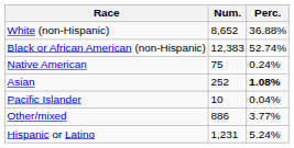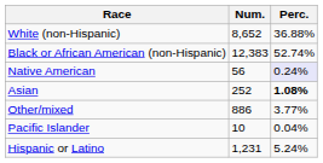 <table class="wikitable">
 <tr>
 <th>Race</th>
 <th>Num.</th>
 <th>Perc.</th>
 </tr>
 <tr>
 <td><a href='#'>White</a> (non-Hispanic)</td>
 <td>8,652</td>
 <td>36.88%</td>
 </tr>
 <tr>
 <td><a href='#'>Black or African American</a> (non-Hispanic)</td>
 <td>12,383</td>
 <td>52.74%</td>
 </tr>
 <tr>
 <td><a href='#'>Native American</a></td>
-<td>75</td>
-<td>0.24%</td>
+<td>56</td>
+<td style="background: lavender;">0.24%</td>
 </tr>
 <tr>
 <td><a href='#'>Asian</a></td>
 <td>252</td>
 <td><strong>1.08%</strong></td>
 </tr>
 <tr>
+<td><a href='#'>Other/mixed</a></td>
+<td>886</td>
+<td>3.77%</td>
+</tr>
+<tr>
 <td><a href='#'>Pacific Islander</a></td>
 <td>10</td>
 <td>0.04%</td>
-</tr>
-<tr>
-<td><a href='#'>Other/mixed</a></td>
-<td>886</td>
-<td>3.77%</td>
 </tr>
 <tr>
 <td><a href='#'>Hispanic</a> or <a href='#'>Latino</a></td>
 <td>1,231</td>
 <td>5.24%</td>
 </tr>
 </table>
